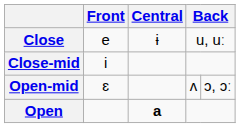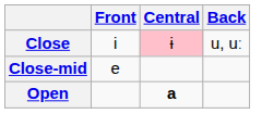 <table class="wikitable" style="text-align:center">
 <tr>
 <th></th>
 <th><a href='#'>Front</a></th>
 <th><a href='#'>Central</a></th>
 <th colspan="2"><a href='#'>Back</a></th>
 </tr>
 <tr align="center">
 <th><a href='#'>Close</a></th>
-<td>e</td>
-<td>ɨ</td>
+<td>i</td>
+<td style="background: pink;">ɨ</td>
 <td colspan="2">u, uː</td>
 </tr>
 <tr>
 <th><a href='#'>Close-mid</a></th>
-<td>i</td>
+<td>e</td>
 <td></td>
 <td colspan="2"></td>
-</tr>
-<tr>
-<th><a href='#'>Open-mid</a></th>
-<td>ɛ</td>
-<td></td>
-<td>ʌ</td>
-<td>ɔ, ɔː</td>
 </tr>
 <tr align="center">
 <th><a href='#'>Open</a></th>
 <td></td>
 <td><strong>a</strong></td>
 <td colspan="2"></td>
 </tr>
 </table>
